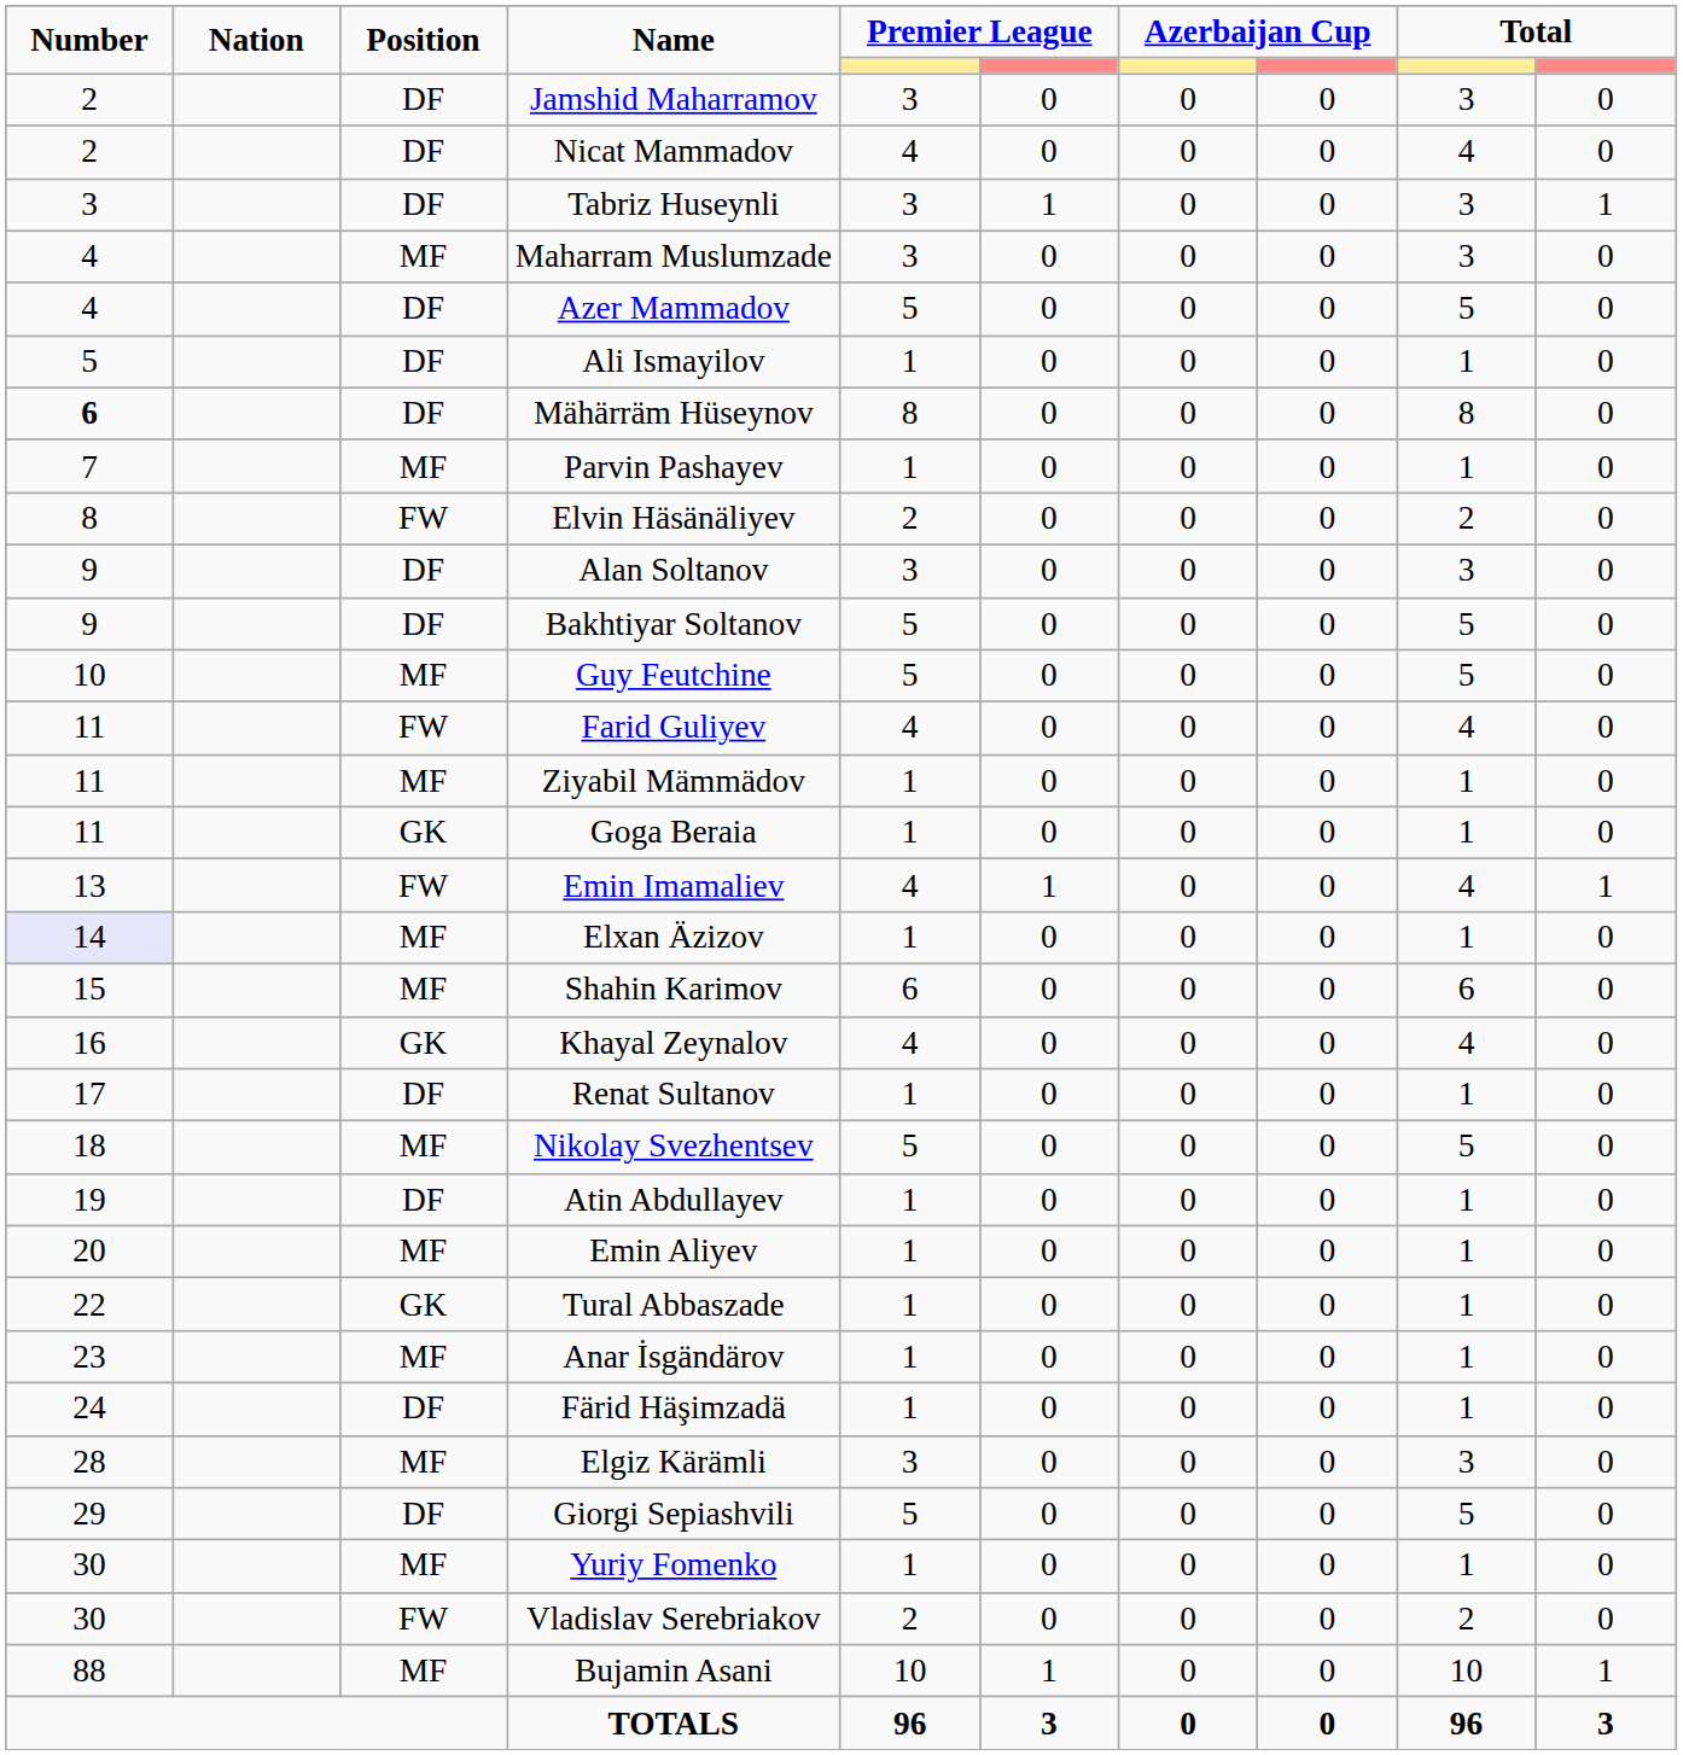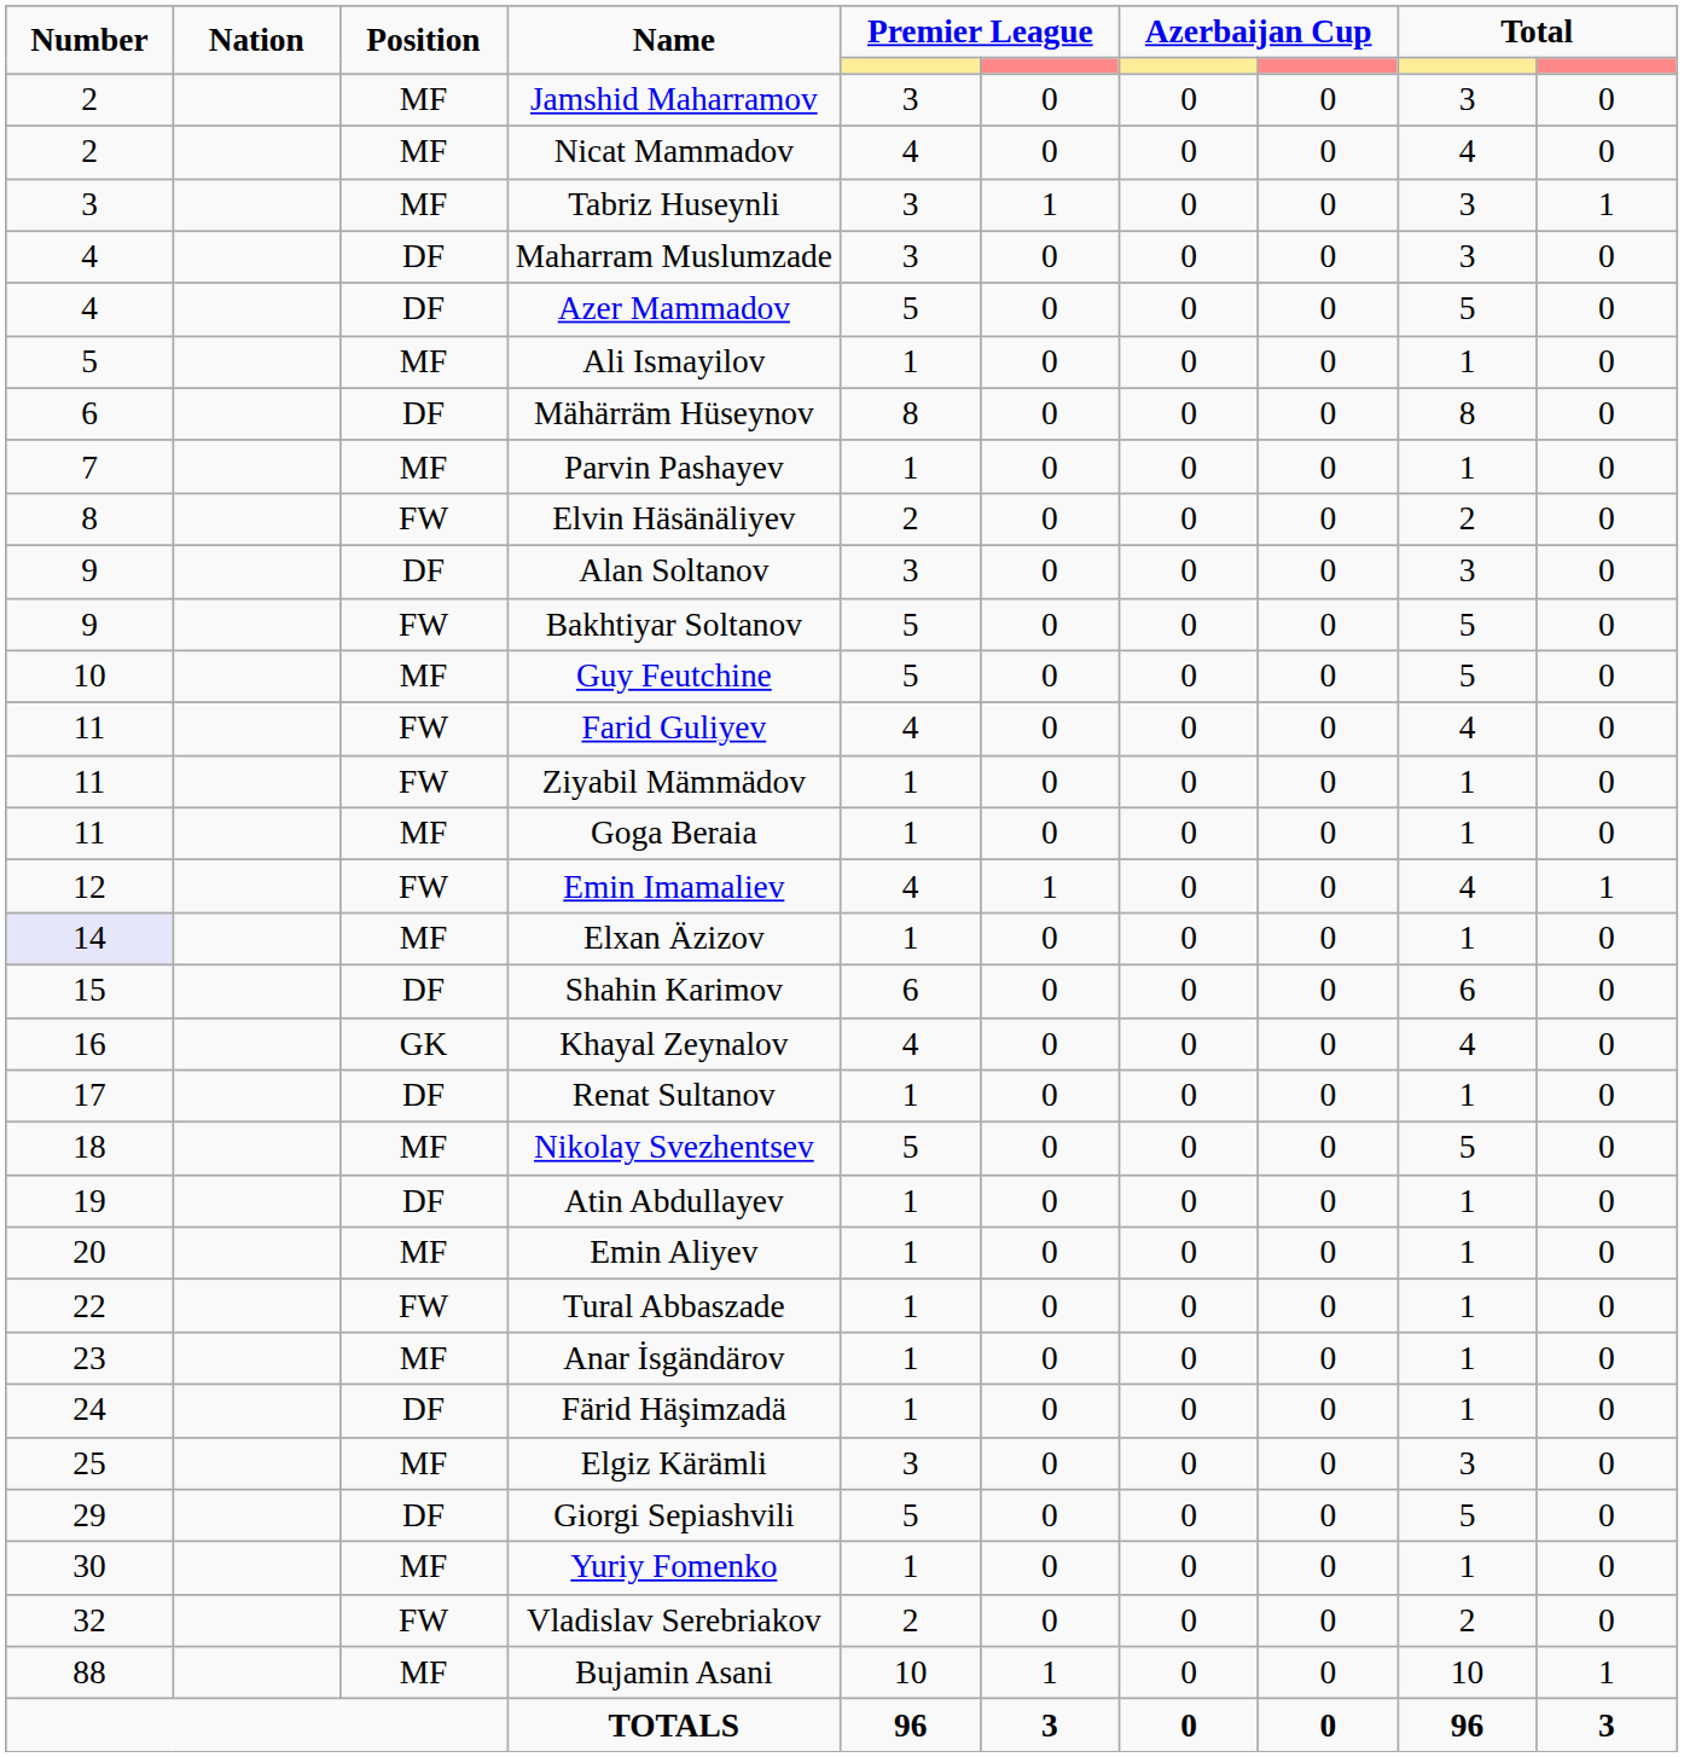 <table class="wikitable" style="font-size: 100%; text-align: center;">
 <tr>
 <td rowspan="2" width="10%" align="center"><strong>Number</strong></td>
 <td rowspan="2" width="10%" align="center"><strong>Nation</strong></td>
 <td rowspan="2" width="10%" align="center"><strong>Position</strong></td>
 <td rowspan="2" width="20%" align="center"><strong>Name</strong></td>
 <td colspan="2" align="center"><strong><a href='#'>Premier League</a></strong></td>
 <td colspan="2" align="center"><strong><a href='#'>Azerbaijan Cup</a></strong></td>
 <td colspan="2" align="center"><strong>Total</strong></td>
 </tr>
 <tr>
 <th width=60 style="background: #FFEE99"></th>
 <th width=60 style="background: #FF8888"></th>
 <th width=60 style="background: #FFEE99"></th>
 <th width=60 style="background: #FF8888"></th>
 <th width=60 style="background: #FFEE99"></th>
 <th width=60 style="background: #FF8888"></th>
 </tr>
 <tr>
 <td>2</td>
 <td></td>
-<td>DF</td>
+<td>MF</td>
 <td><a href='#'>Jamshid Maharramov</a></td>
 <td>3</td>
 <td>0</td>
 <td>0</td>
 <td>0</td>
 <td>3</td>
 <td>0</td>
 </tr>
 <tr>
 <td>2</td>
 <td></td>
-<td>DF</td>
+<td>MF</td>
 <td>Nicat Mammadov</td>
 <td>4</td>
 <td>0</td>
 <td>0</td>
 <td>0</td>
 <td>4</td>
 <td>0</td>
 </tr>
 <tr>
 <td>3</td>
 <td></td>
-<td>DF</td>
+<td>MF</td>
 <td>Tabriz Huseynli</td>
 <td>3</td>
 <td>1</td>
 <td>0</td>
 <td>0</td>
 <td>3</td>
 <td>1</td>
 </tr>
 <tr>
 <td>4</td>
 <td></td>
-<td>MF</td>
+<td>DF</td>
 <td>Maharram Muslumzade</td>
 <td>3</td>
 <td>0</td>
 <td>0</td>
 <td>0</td>
 <td>3</td>
 <td>0</td>
 </tr>
 <tr>
 <td>4</td>
 <td></td>
 <td>DF</td>
 <td><a href='#'>Azer Mammadov</a></td>
 <td>5</td>
 <td>0</td>
 <td>0</td>
 <td>0</td>
 <td>5</td>
 <td>0</td>
 </tr>
 <tr>
 <td>5</td>
 <td></td>
-<td>DF</td>
+<td>MF</td>
 <td>Ali Ismayilov</td>
 <td>1</td>
 <td>0</td>
 <td>0</td>
 <td>0</td>
 <td>1</td>
 <td>0</td>
 </tr>
 <tr>
-<td><strong>6</strong></td>
+<td>6</td>
 <td></td>
 <td>DF</td>
 <td>Mähärräm Hüseynov</td>
 <td>8</td>
 <td>0</td>
 <td>0</td>
 <td>0</td>
 <td>8</td>
 <td>0</td>
 </tr>
 <tr>
 <td>7</td>
 <td></td>
 <td>MF</td>
 <td>Parvin Pashayev</td>
 <td>1</td>
 <td>0</td>
 <td>0</td>
 <td>0</td>
 <td>1</td>
 <td>0</td>
 </tr>
 <tr>
 <td>8</td>
 <td></td>
 <td>FW</td>
 <td>Elvin Häsänäliyev</td>
 <td>2</td>
 <td>0</td>
 <td>0</td>
 <td>0</td>
 <td>2</td>
 <td>0</td>
 </tr>
 <tr>
 <td>9</td>
 <td></td>
 <td>DF</td>
 <td>Alan Soltanov</td>
 <td>3</td>
 <td>0</td>
 <td>0</td>
 <td>0</td>
 <td>3</td>
 <td>0</td>
 </tr>
 <tr>
 <td>9</td>
 <td></td>
-<td>DF</td>
+<td>FW</td>
 <td>Bakhtiyar Soltanov</td>
 <td>5</td>
 <td>0</td>
 <td>0</td>
 <td>0</td>
 <td>5</td>
 <td>0</td>
 </tr>
 <tr>
 <td>10</td>
 <td></td>
 <td>MF</td>
 <td><a href='#'>Guy Feutchine</a></td>
 <td>5</td>
 <td>0</td>
 <td>0</td>
 <td>0</td>
 <td>5</td>
 <td>0</td>
 </tr>
 <tr>
 <td>11</td>
 <td></td>
 <td>FW</td>
 <td><a href='#'>Farid Guliyev</a></td>
 <td>4</td>
 <td>0</td>
 <td>0</td>
 <td>0</td>
 <td>4</td>
 <td>0</td>
 </tr>
 <tr>
 <td>11</td>
 <td></td>
-<td>MF</td>
+<td>FW</td>
 <td>Ziyabil Mämmädov</td>
 <td>1</td>
 <td>0</td>
 <td>0</td>
 <td>0</td>
 <td>1</td>
 <td>0</td>
 </tr>
 <tr>
 <td>11</td>
 <td></td>
-<td>GK</td>
+<td>MF</td>
 <td>Goga Beraia</td>
 <td>1</td>
 <td>0</td>
 <td>0</td>
 <td>0</td>
 <td>1</td>
 <td>0</td>
 </tr>
 <tr>
-<td>13</td>
+<td>12</td>
 <td></td>
 <td>FW</td>
 <td><a href='#'>Emin Imamaliev</a></td>
 <td>4</td>
 <td>1</td>
 <td>0</td>
 <td>0</td>
 <td>4</td>
 <td>1</td>
 </tr>
 <tr>
 <td style="background: lavender;">14</td>
 <td></td>
 <td>MF</td>
 <td>Elxan Äzizov</td>
 <td>1</td>
 <td>0</td>
 <td>0</td>
 <td>0</td>
 <td>1</td>
 <td>0</td>
 </tr>
 <tr>
 <td>15</td>
 <td></td>
-<td>MF</td>
+<td>DF</td>
 <td>Shahin Karimov</td>
 <td>6</td>
 <td>0</td>
 <td>0</td>
 <td>0</td>
 <td>6</td>
 <td>0</td>
 </tr>
 <tr>
 <td>16</td>
 <td></td>
 <td>GK</td>
 <td>Khayal Zeynalov</td>
 <td>4</td>
 <td>0</td>
 <td>0</td>
 <td>0</td>
 <td>4</td>
 <td>0</td>
 </tr>
 <tr>
 <td>17</td>
 <td></td>
 <td>DF</td>
 <td>Renat Sultanov</td>
 <td>1</td>
 <td>0</td>
 <td>0</td>
 <td>0</td>
 <td>1</td>
 <td>0</td>
 </tr>
 <tr>
 <td>18</td>
 <td></td>
 <td>MF</td>
 <td><a href='#'>Nikolay Svezhentsev</a></td>
 <td>5</td>
 <td>0</td>
 <td>0</td>
 <td>0</td>
 <td>5</td>
 <td>0</td>
 </tr>
 <tr>
 <td>19</td>
 <td></td>
 <td>DF</td>
 <td>Atin Abdullayev</td>
 <td>1</td>
 <td>0</td>
 <td>0</td>
 <td>0</td>
 <td>1</td>
 <td>0</td>
 </tr>
 <tr>
 <td>20</td>
 <td></td>
 <td>MF</td>
 <td>Emin Aliyev</td>
 <td>1</td>
 <td>0</td>
 <td>0</td>
 <td>0</td>
 <td>1</td>
 <td>0</td>
 </tr>
 <tr>
 <td>22</td>
 <td></td>
-<td>GK</td>
+<td>FW</td>
 <td>Tural Abbaszade</td>
 <td>1</td>
 <td>0</td>
 <td>0</td>
 <td>0</td>
 <td>1</td>
 <td>0</td>
 </tr>
 <tr>
 <td>23</td>
 <td></td>
 <td>MF</td>
 <td>Anar İsgändärov</td>
 <td>1</td>
 <td>0</td>
 <td>0</td>
 <td>0</td>
 <td>1</td>
 <td>0</td>
 </tr>
 <tr>
 <td>24</td>
 <td></td>
 <td>DF</td>
 <td>Färid Häşimzadä</td>
 <td>1</td>
 <td>0</td>
 <td>0</td>
 <td>0</td>
 <td>1</td>
 <td>0</td>
 </tr>
 <tr>
-<td>28</td>
+<td>25</td>
 <td></td>
 <td>MF</td>
 <td>Elgiz Kärämli</td>
 <td>3</td>
 <td>0</td>
 <td>0</td>
 <td>0</td>
 <td>3</td>
 <td>0</td>
 </tr>
 <tr>
 <td>29</td>
 <td></td>
 <td>DF</td>
 <td>Giorgi Sepiashvili</td>
 <td>5</td>
 <td>0</td>
 <td>0</td>
 <td>0</td>
 <td>5</td>
 <td>0</td>
 </tr>
 <tr>
 <td>30</td>
 <td></td>
 <td>MF</td>
 <td><a href='#'>Yuriy Fomenko</a></td>
 <td>1</td>
 <td>0</td>
 <td>0</td>
 <td>0</td>
 <td>1</td>
 <td>0</td>
 </tr>
 <tr>
-<td>30</td>
+<td>32</td>
 <td></td>
 <td>FW</td>
 <td>Vladislav Serebriakov</td>
 <td>2</td>
 <td>0</td>
 <td>0</td>
 <td>0</td>
 <td>2</td>
 <td>0</td>
 </tr>
 <tr>
 <td>88</td>
 <td></td>
 <td>MF</td>
 <td>Bujamin Asani</td>
 <td>10</td>
 <td>1</td>
 <td>0</td>
 <td>0</td>
 <td>10</td>
 <td>1</td>
 </tr>
 <tr>
 <td colspan="3"></td>
 <td><strong>TOTALS</strong></td>
 <td><strong>96</strong></td>
 <td><strong>3</strong></td>
 <td><strong>0</strong></td>
 <td><strong>0</strong></td>
 <td><strong>96</strong></td>
 <td><strong>3</strong></td>
 </tr>
 </table>
